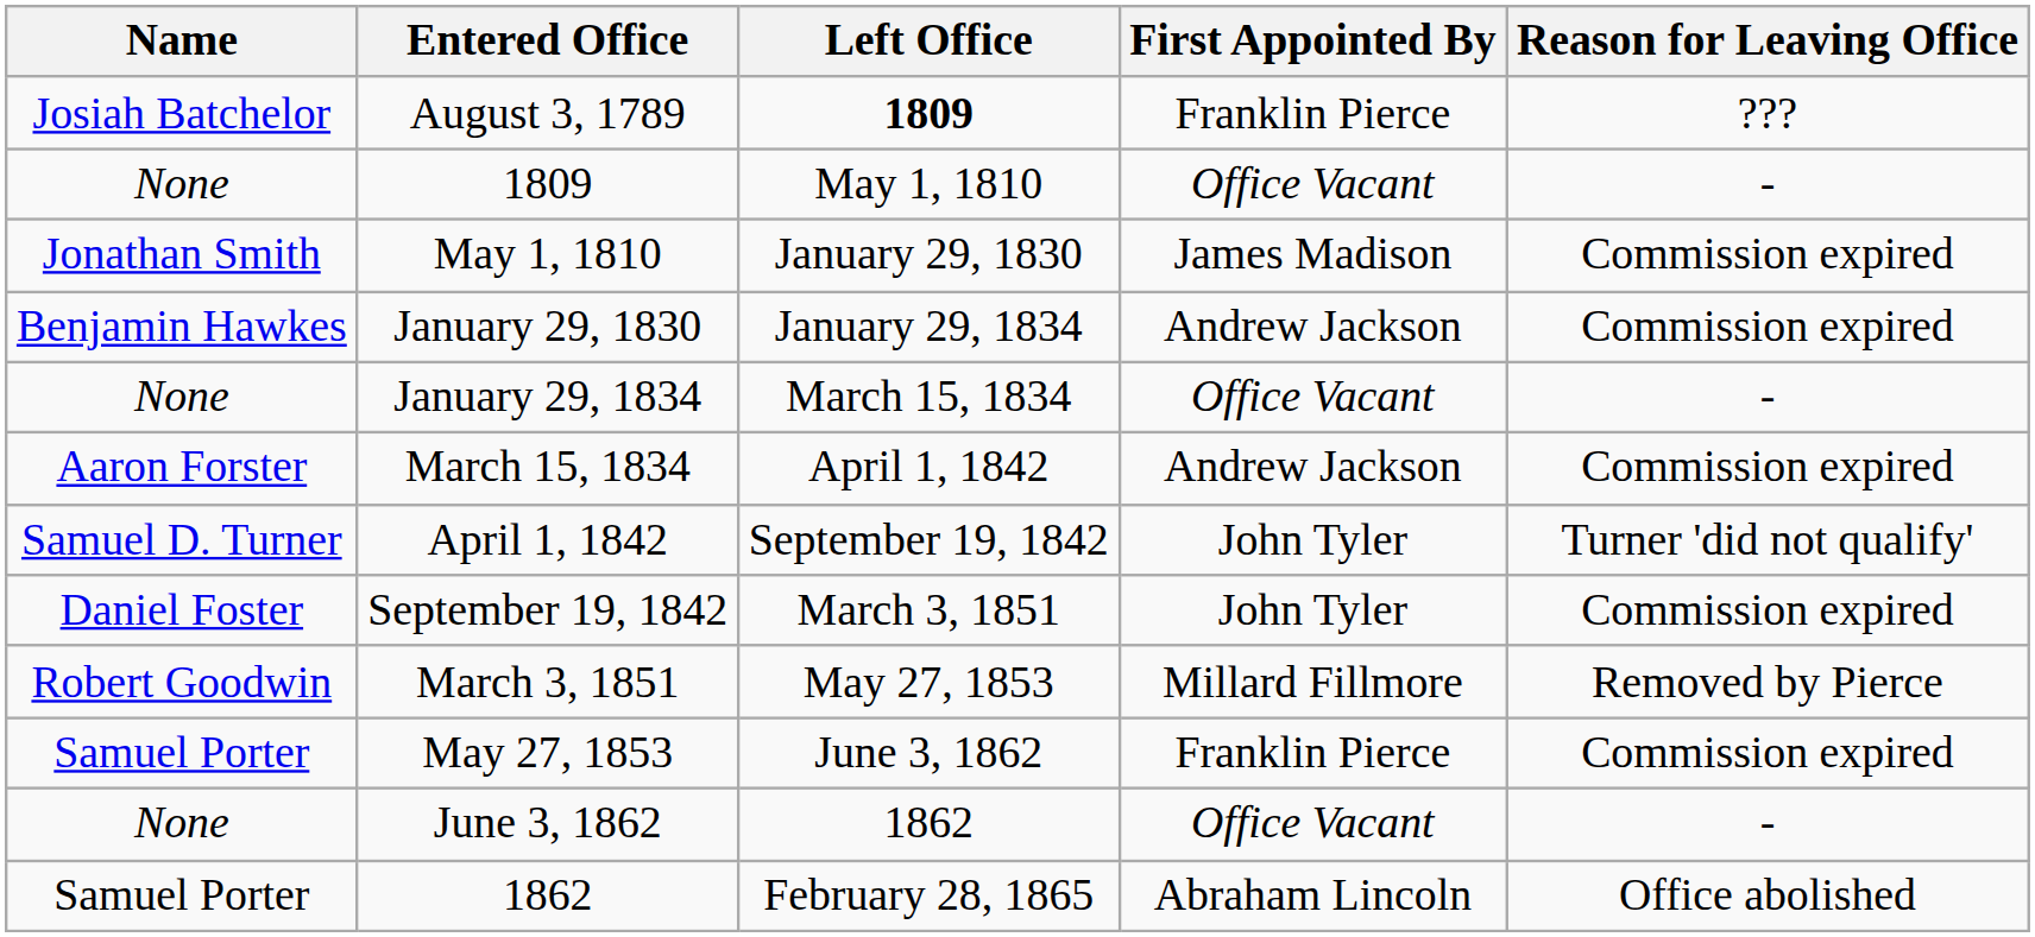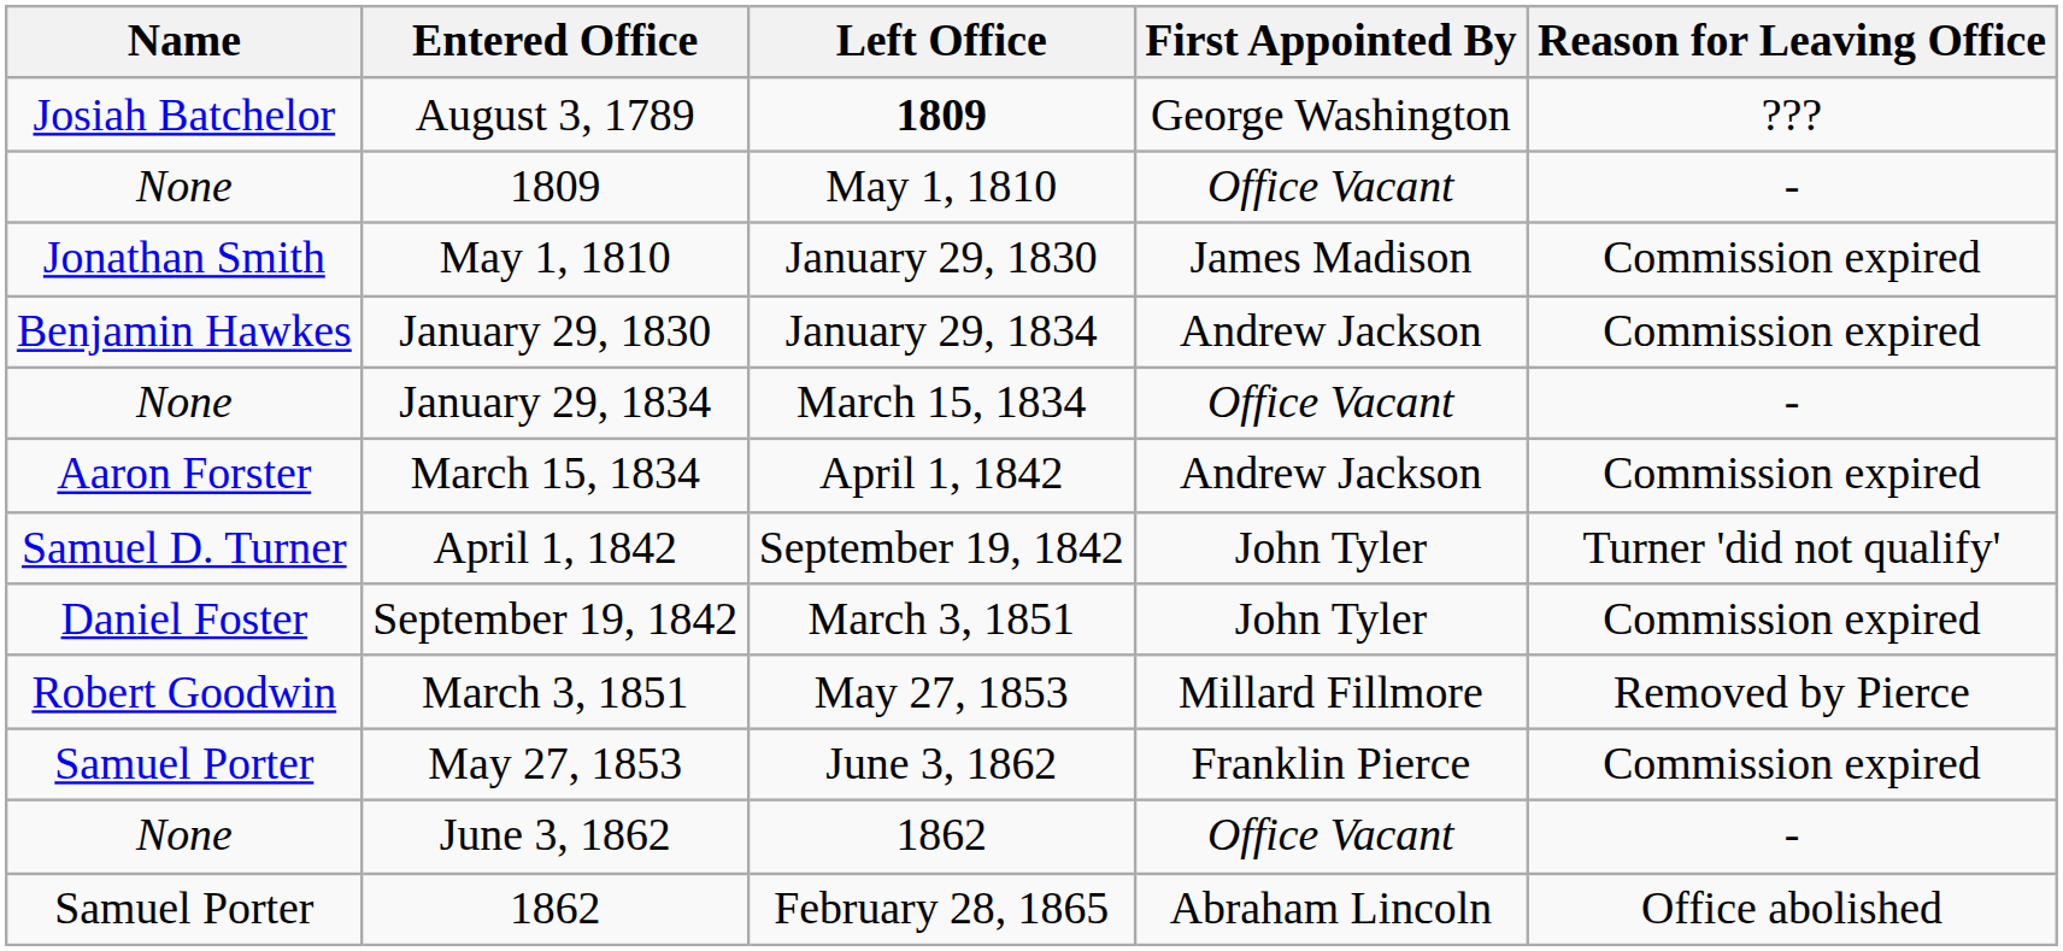 <table class="wikitable" style="text-align: center;">
 <tr>
 <th>Name</th>
 <th>Entered Office</th>
 <th>Left Office</th>
 <th>First Appointed By</th>
 <th>Reason for Leaving Office</th>
 </tr>
 <tr>
 <td><a href='#'>Josiah Batchelor</a></td>
 <td>August 3, 1789</td>
 <td><strong>1809</strong></td>
-<td>Franklin Pierce</td>
+<td>George Washington</td>
 <td>???</td>
 </tr>
 <tr>
 <td><em>None</em></td>
 <td>1809</td>
 <td>May 1, 1810</td>
 <td><em>Office Vacant</em></td>
 <td>-</td>
 </tr>
 <tr>
 <td><a href='#'>Jonathan Smith</a></td>
 <td>May 1, 1810</td>
 <td>January 29, 1830</td>
 <td>James Madison</td>
 <td>Commission expired</td>
 </tr>
 <tr>
 <td><a href='#'>Benjamin Hawkes</a></td>
 <td>January 29, 1830</td>
 <td>January 29, 1834</td>
 <td>Andrew Jackson</td>
 <td>Commission expired</td>
 </tr>
 <tr>
 <td><em>None</em></td>
 <td>January 29, 1834</td>
 <td>March 15, 1834</td>
 <td><em>Office Vacant</em></td>
 <td>-</td>
 </tr>
 <tr>
 <td><a href='#'>Aaron Forster</a></td>
 <td>March 15, 1834</td>
 <td>April 1, 1842</td>
 <td>Andrew Jackson</td>
 <td>Commission expired</td>
 </tr>
 <tr>
 <td><a href='#'>Samuel D. Turner</a></td>
 <td>April 1, 1842</td>
 <td>September 19, 1842</td>
 <td>John Tyler</td>
 <td>Turner 'did not qualify'</td>
 </tr>
 <tr>
 <td><a href='#'>Daniel Foster</a></td>
 <td>September 19, 1842</td>
 <td>March 3, 1851</td>
 <td>John Tyler</td>
 <td>Commission expired</td>
 </tr>
 <tr>
 <td><a href='#'>Robert Goodwin</a></td>
 <td>March 3, 1851</td>
 <td>May 27, 1853</td>
 <td>Millard Fillmore</td>
 <td>Removed by Pierce</td>
 </tr>
 <tr>
 <td><a href='#'>Samuel Porter</a></td>
 <td>May 27, 1853</td>
 <td>June 3, 1862</td>
 <td>Franklin Pierce</td>
 <td>Commission expired</td>
 </tr>
 <tr>
 <td><em>None</em></td>
 <td>June 3, 1862</td>
 <td>1862</td>
 <td><em>Office Vacant</em></td>
 <td>-</td>
 </tr>
 <tr>
 <td>Samuel Porter</td>
 <td>1862</td>
 <td>February 28, 1865</td>
 <td>Abraham Lincoln</td>
 <td>Office abolished</td>
 </tr>
 </table>
